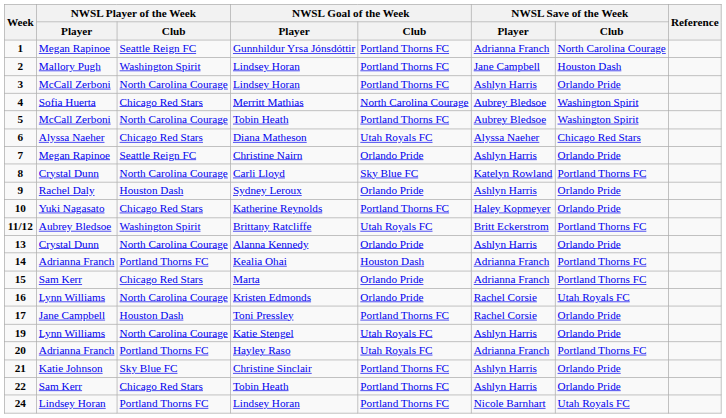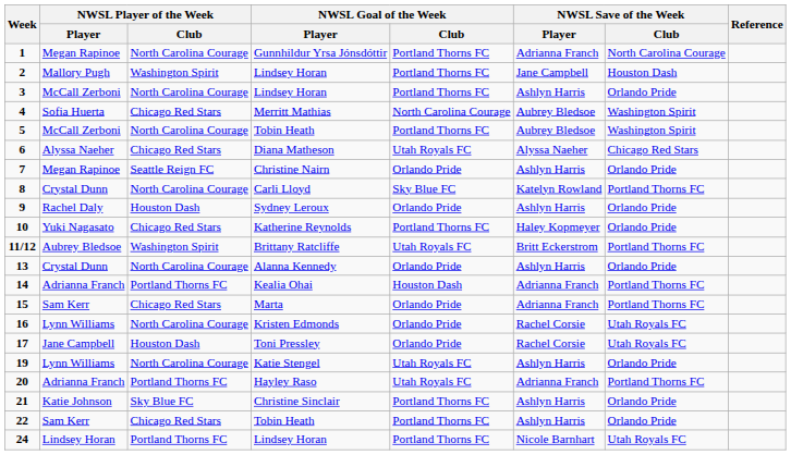 <table class="wikitable">
 <tr>
 <th rowspan="2">Week</th>
 <th colspan="2">NWSL Player of the Week</th>
 <th colspan="2">NWSL Goal of the Week</th>
 <th colspan="2">NWSL Save of the Week</th>
 <th rowspan="2">Reference</th>
 </tr>
 <tr>
 <th>Player</th>
 <th>Club</th>
 <th>Player</th>
 <th>Club</th>
 <th>Player</th>
 <th>Club</th>
 </tr>
 <tr>
 <td align=center><strong>1</strong></td>
 <td> <a href='#'>Megan Rapinoe</a></td>
-<td><a href='#'>Seattle Reign FC</a></td>
+<td><a href='#'>North Carolina Courage</a></td>
 <td> <a href='#'>Gunnhildur Yrsa Jónsdóttir</a></td>
 <td><a href='#'>Portland Thorns FC</a></td>
 <td> <a href='#'>Adrianna Franch</a></td>
 <td><a href='#'>North Carolina Courage</a></td>
 <td align=center></td>
 </tr>
 <tr>
 <td align=center><strong>2</strong></td>
 <td> <a href='#'>Mallory Pugh</a></td>
 <td><a href='#'>Washington Spirit</a></td>
 <td> <a href='#'>Lindsey Horan</a></td>
 <td><a href='#'>Portland Thorns FC</a></td>
 <td> <a href='#'>Jane Campbell</a></td>
 <td><a href='#'>Houston Dash</a></td>
 <td align=center></td>
 </tr>
 <tr>
 <td align=center><strong>3</strong></td>
 <td> <a href='#'>McCall Zerboni</a></td>
 <td><a href='#'>North Carolina Courage</a></td>
 <td> <a href='#'>Lindsey Horan</a></td>
 <td><a href='#'>Portland Thorns FC</a></td>
 <td> <a href='#'>Ashlyn Harris</a></td>
 <td><a href='#'>Orlando Pride</a></td>
 <td align=center></td>
 </tr>
 <tr>
 <td align=center><strong>4</strong></td>
 <td> <a href='#'>Sofia Huerta</a></td>
 <td><a href='#'>Chicago Red Stars</a></td>
 <td> <a href='#'>Merritt Mathias</a></td>
 <td><a href='#'>North Carolina Courage</a></td>
 <td> <a href='#'>Aubrey Bledsoe</a></td>
 <td><a href='#'>Washington Spirit</a></td>
 <td align=center></td>
 </tr>
 <tr>
 <td align=center><strong>5</strong></td>
 <td> <a href='#'>McCall Zerboni</a></td>
 <td><a href='#'>North Carolina Courage</a></td>
 <td> <a href='#'>Tobin Heath</a></td>
 <td><a href='#'>Portland Thorns FC</a></td>
 <td> <a href='#'>Aubrey Bledsoe</a></td>
 <td><a href='#'>Washington Spirit</a></td>
 <td align=center></td>
 </tr>
 <tr>
 <td align=center><strong>6</strong></td>
 <td> <a href='#'>Alyssa Naeher</a></td>
 <td><a href='#'>Chicago Red Stars</a></td>
 <td> <a href='#'>Diana Matheson</a></td>
 <td><a href='#'>Utah Royals FC</a></td>
 <td> <a href='#'>Alyssa Naeher</a></td>
 <td><a href='#'>Chicago Red Stars</a></td>
 <td align=center></td>
 </tr>
 <tr>
 <td align=center><strong>7</strong></td>
 <td> <a href='#'>Megan Rapinoe</a></td>
 <td><a href='#'>Seattle Reign FC</a></td>
 <td> <a href='#'>Christine Nairn</a></td>
 <td><a href='#'>Orlando Pride</a></td>
 <td> <a href='#'>Ashlyn Harris</a></td>
 <td><a href='#'>Orlando Pride</a></td>
 <td align=center></td>
 </tr>
 <tr>
 <td align=center><strong>8</strong></td>
 <td> <a href='#'>Crystal Dunn</a></td>
 <td><a href='#'>North Carolina Courage</a></td>
 <td> <a href='#'>Carli Lloyd</a></td>
 <td><a href='#'>Sky Blue FC</a></td>
 <td> <a href='#'>Katelyn Rowland</a></td>
 <td><a href='#'>Portland Thorns FC</a></td>
 <td align=center></td>
 </tr>
 <tr>
 <td align=center><strong>9</strong></td>
 <td> <a href='#'>Rachel Daly</a></td>
 <td><a href='#'>Houston Dash</a></td>
 <td> <a href='#'>Sydney Leroux</a></td>
 <td><a href='#'>Orlando Pride</a></td>
 <td> <a href='#'>Ashlyn Harris</a></td>
 <td><a href='#'>Orlando Pride</a></td>
 <td></td>
 </tr>
 <tr>
 <td align=center><strong>10</strong></td>
 <td> <a href='#'>Yuki Nagasato</a></td>
 <td><a href='#'>Chicago Red Stars</a></td>
 <td> <a href='#'>Katherine Reynolds</a></td>
 <td><a href='#'>Portland Thorns FC</a></td>
 <td> <a href='#'>Haley Kopmeyer</a></td>
 <td><a href='#'>Orlando Pride</a></td>
 <td></td>
 </tr>
 <tr>
 <td align=center><strong>11/12</strong></td>
 <td> <a href='#'>Aubrey Bledsoe</a></td>
 <td><a href='#'>Washington Spirit</a></td>
 <td> <a href='#'>Brittany Ratcliffe</a></td>
 <td><a href='#'>Utah Royals FC</a></td>
 <td> <a href='#'>Britt Eckerstrom</a></td>
 <td><a href='#'>Portland Thorns FC</a></td>
 <td></td>
 </tr>
 <tr>
 <td align=center><strong>13</strong></td>
 <td> <a href='#'>Crystal Dunn</a></td>
 <td><a href='#'>North Carolina Courage</a></td>
 <td> <a href='#'>Alanna Kennedy</a></td>
 <td><a href='#'>Orlando Pride</a></td>
 <td> <a href='#'>Ashlyn Harris</a></td>
 <td><a href='#'>Orlando Pride</a></td>
 <td></td>
 </tr>
 <tr>
 <td align=center><strong>14</strong></td>
 <td> <a href='#'>Adrianna Franch</a></td>
 <td><a href='#'>Portland Thorns FC</a></td>
 <td> <a href='#'>Kealia Ohai</a></td>
 <td><a href='#'>Houston Dash</a></td>
 <td> <a href='#'>Adrianna Franch</a></td>
 <td><a href='#'>Portland Thorns FC</a></td>
 <td></td>
 </tr>
 <tr>
 <td align=center><strong>15</strong></td>
 <td> <a href='#'>Sam Kerr</a></td>
 <td><a href='#'>Chicago Red Stars</a></td>
 <td> <a href='#'>Marta</a></td>
 <td><a href='#'>Orlando Pride</a></td>
 <td> <a href='#'>Adrianna Franch</a></td>
 <td><a href='#'>Portland Thorns FC</a></td>
 <td></td>
 </tr>
 <tr>
 <td align=center><strong>16</strong></td>
 <td> <a href='#'>Lynn Williams</a></td>
 <td><a href='#'>North Carolina Courage</a></td>
 <td> <a href='#'>Kristen Edmonds</a></td>
 <td><a href='#'>Orlando Pride</a></td>
 <td> <a href='#'>Rachel Corsie</a></td>
 <td><a href='#'>Utah Royals FC</a></td>
 <td></td>
 </tr>
 <tr>
 <td align=center><strong>17</strong></td>
 <td> <a href='#'>Jane Campbell</a></td>
 <td><a href='#'>Houston Dash</a></td>
 <td> <a href='#'>Toni Pressley</a></td>
-<td><a href='#'>Portland Thorns FC</a></td>
+<td><a href='#'>Orlando Pride</a></td>
 <td> <a href='#'>Rachel Corsie</a></td>
-<td><a href='#'>Orlando Pride</a></td>
+<td><a href='#'>Utah Royals FC</a></td>
 <td></td>
 </tr>
 <tr>
 <td align=center><strong>19</strong></td>
 <td> <a href='#'>Lynn Williams</a></td>
 <td><a href='#'>North Carolina Courage</a></td>
 <td> <a href='#'>Katie Stengel</a></td>
 <td><a href='#'>Utah Royals FC</a></td>
 <td> <a href='#'>Ashlyn Harris</a></td>
 <td><a href='#'>Orlando Pride</a></td>
 <td></td>
 </tr>
 <tr>
 <td align=center><strong>20</strong></td>
 <td> <a href='#'>Adrianna Franch</a></td>
 <td><a href='#'>Portland Thorns FC</a></td>
 <td>  <a href='#'>Hayley Raso</a></td>
 <td><a href='#'>Utah Royals FC</a></td>
 <td> <a href='#'>Adrianna Franch</a></td>
 <td><a href='#'>Portland Thorns FC</a></td>
 <td></td>
 </tr>
 <tr>
 <td align=center><strong>21</strong></td>
 <td> <a href='#'>Katie Johnson</a></td>
 <td><a href='#'>Sky Blue FC</a></td>
 <td> <a href='#'>Christine Sinclair</a></td>
 <td><a href='#'>Portland Thorns FC</a></td>
 <td> <a href='#'>Ashlyn Harris</a></td>
 <td><a href='#'>Orlando Pride</a></td>
 <td></td>
 </tr>
 <tr>
 <td align=center><strong>22</strong></td>
 <td> <a href='#'>Sam Kerr</a></td>
 <td><a href='#'>Chicago Red Stars</a></td>
 <td> <a href='#'>Tobin Heath</a></td>
 <td><a href='#'>Portland Thorns FC</a></td>
 <td> <a href='#'>Ashlyn Harris</a></td>
 <td><a href='#'>Orlando Pride</a></td>
 <td></td>
 </tr>
 <tr>
 <td align=center><strong>24</strong></td>
 <td> <a href='#'>Lindsey Horan</a></td>
 <td><a href='#'>Portland Thorns FC</a></td>
 <td> <a href='#'>Lindsey Horan</a></td>
 <td><a href='#'>Portland Thorns FC</a></td>
 <td> <a href='#'>Nicole Barnhart</a></td>
 <td><a href='#'>Utah Royals FC</a></td>
 <td></td>
 </tr>
 </table>
